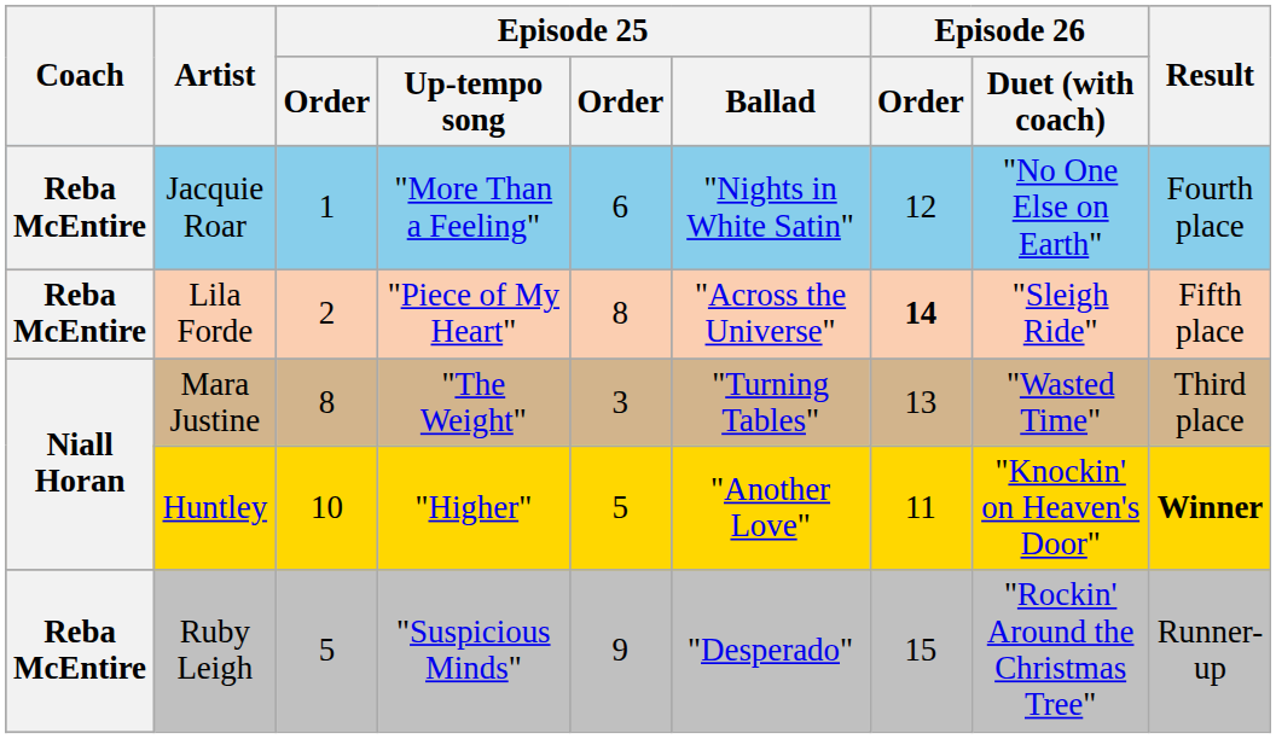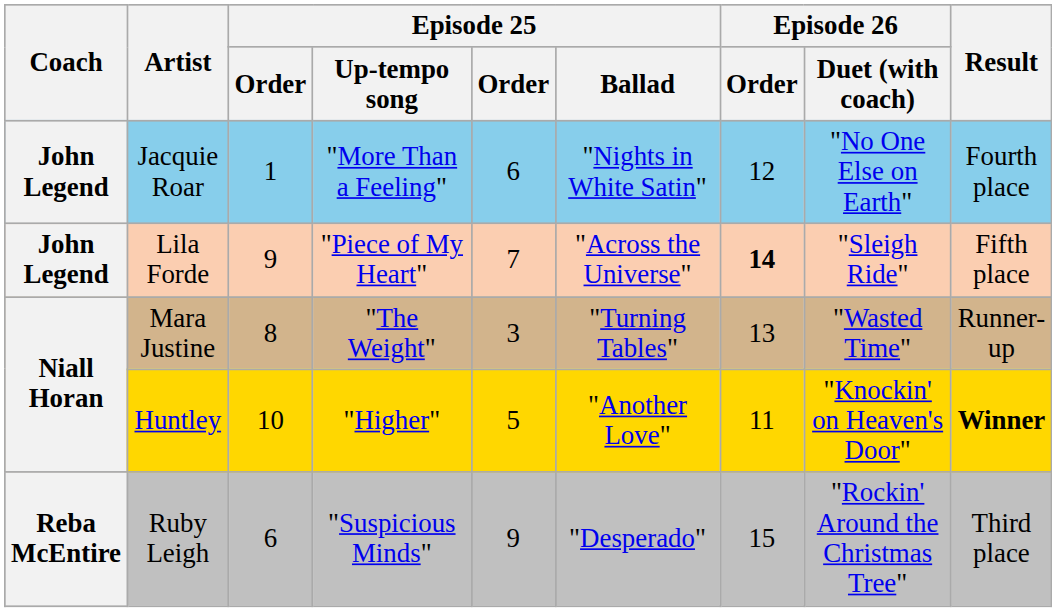 <table class="wikitable" style="text-align:center; width:100%">
 <tr>
 <th rowspan="2" width="10%">Coach</th>
 <th rowspan="2" width="10%">Artist</th>
 <th colspan="4">Episode 25 </th>
 <th colspan="2">Episode 26 </th>
 <th rowspan="2" width="08%">Result</th>
 </tr>
 <tr>
 <th scope="col" width="02%">Order</th>
 <th scope="col" width="18%">Up-tempo song</th>
 <th scope="col" width="02%">Order</th>
 <th scope="col" width="18%">Ballad</th>
 <th scope="col" width="02%">Order</th>
 <th scope="col" width="18%">Duet (with coach)</th>
 </tr>
 <tr style="background:skyblue">
-<th>Reba McEntire</th>
+<th>John Legend</th>
 <td>Jacquie Roar</td>
 <td>1</td>
 <td>"<a href='#'>More Than a Feeling</a>"</td>
 <td>6</td>
 <td>"<a href='#'>Nights in White Satin</a>"</td>
 <td>12</td>
 <td>"<a href='#'>No One Else on Earth</a>"</td>
 <td>Fourth place</td>
 </tr>
 <tr style="background:#fbceb1">
-<th>Reba McEntire</th>
+<th>John Legend</th>
 <td>Lila Forde</td>
-<td>2</td>
+<td>9</td>
 <td>"<a href='#'>Piece of My Heart</a>"</td>
-<td>8</td>
+<td>7</td>
 <td>"<a href='#'>Across the Universe</a>"</td>
 <td><strong>14</strong></td>
 <td>"<a href='#'>Sleigh Ride</a>"</td>
 <td>Fifth place</td>
 </tr>
 <tr style="background:tan">
 <th rowspan="2">Niall Horan</th>
 <td>Mara Justine</td>
 <td>8</td>
 <td>"<a href='#'>The Weight</a>"</td>
 <td>3</td>
 <td>"<a href='#'>Turning Tables</a>"</td>
 <td>13</td>
 <td>"<a href='#'>Wasted Time</a>"</td>
-<td>Third place</td>
+<td>Runner-up</td>
 </tr>
 <tr style="background:gold">
 <td><a href='#'>Huntley</a></td>
 <td>10</td>
 <td>"<a href='#'>Higher</a>"</td>
 <td>5</td>
 <td>"<a href='#'>Another Love</a>"</td>
 <td>11</td>
 <td>"<a href='#'>Knockin' on Heaven's Door</a>"</td>
 <td><strong>Winner</strong></td>
 </tr>
 <tr style="background:silver">
 <th>Reba McEntire</th>
 <td>Ruby Leigh</td>
-<td>5</td>
+<td>6</td>
 <td>"<a href='#'>Suspicious Minds</a>"</td>
 <td>9</td>
 <td>"<a href='#'>Desperado</a>"</td>
 <td>15</td>
 <td>"<a href='#'>Rockin' Around the Christmas Tree</a>"</td>
-<td>Runner-up</td>
+<td>Third place</td>
 </tr>
 </table>
